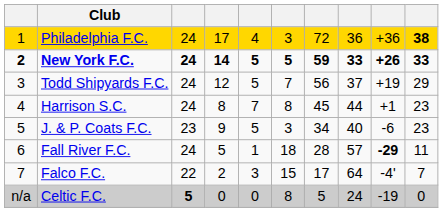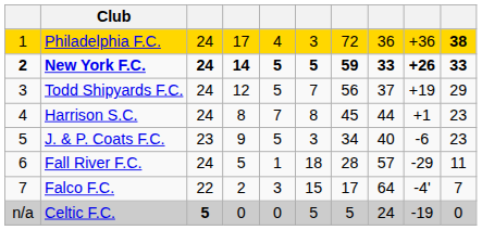 <table class="wikitable" style="text-align:center">
 <tr>
 <th width=30></th>
 <th>Club</th>
 <th width=30></th>
 <th width=30></th>
 <th width=30></th>
 <th width=30></th>
 <th width=30></th>
 <th width=30></th>
 <th width=30></th>
 <th width=30></th>
 </tr>
 <tr bgcolor="gold">
 <td>1</td>
 <td align=left><a href='#'>Philadelphia F.C.</a></td>
 <td>24</td>
 <td>17</td>
 <td>4</td>
 <td>3</td>
 <td>72</td>
 <td>36</td>
 <td>+36</td>
 <td><strong>38</strong></td>
 </tr>
 <tr>
 <td><strong>2</strong></td>
 <td align=left><strong><a href='#'>New York F.C.</a></strong></td>
 <td><strong>24</strong></td>
 <td><strong>14</strong></td>
 <td><strong>5</strong></td>
 <td><strong>5</strong></td>
 <td><strong>59</strong></td>
 <td><strong>33</strong></td>
 <td><strong>+26</strong></td>
 <td><strong>33</strong></td>
 </tr>
 <tr>
 <td>3</td>
 <td align=left><a href='#'>Todd Shipyards F.C.</a></td>
 <td>24</td>
 <td>12</td>
 <td>5</td>
 <td>7</td>
 <td>56</td>
 <td>37</td>
 <td>+19</td>
 <td>29</td>
 </tr>
 <tr>
 <td>4</td>
 <td align=left><a href='#'>Harrison S.C.</a></td>
 <td>24</td>
 <td>8</td>
 <td>7</td>
 <td>8</td>
 <td>45</td>
 <td>44</td>
 <td>+1</td>
 <td>23</td>
 </tr>
 <tr>
 <td>5</td>
 <td align=left><a href='#'>J. & P. Coats F.C.</a></td>
 <td>23</td>
 <td>9</td>
 <td>5</td>
 <td>3</td>
 <td>34</td>
 <td>40</td>
 <td>-6</td>
 <td>23</td>
 </tr>
 <tr>
 <td>6</td>
 <td align=left><a href='#'>Fall River F.C.</a></td>
 <td>24</td>
 <td>5</td>
 <td>1</td>
 <td>18</td>
 <td>28</td>
 <td>57</td>
-<td><strong>-29</strong></td>
+<td>-29</td>
 <td>11</td>
 </tr>
 <tr>
 <td>7</td>
 <td align=left><a href='#'>Falco F.C.</a></td>
 <td>22</td>
 <td>2</td>
 <td>3</td>
 <td>15</td>
 <td>17</td>
 <td>64</td>
 <td>-4'</td>
 <td>7</td>
 </tr>
 <tr bgcolor="#cccccc">
 <td>n/a</td>
 <td align=left><a href='#'>Celtic F.C.</a></td>
 <td><strong>5</strong></td>
 <td>0</td>
 <td>0</td>
-<td>8</td>
+<td>5</td>
 <td>5</td>
 <td>24</td>
 <td>-19</td>
 <td>0</td>
 </tr>
 </table>
